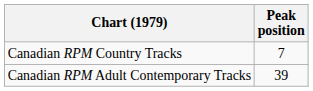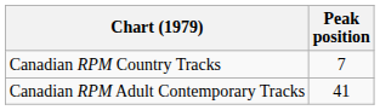 <table class="wikitable">
 <tr>
 <th align="left">Chart (1979)</th>
 <th align="center">Peak<br>position</th>
 </tr>
 <tr>
 <td align="left">Canadian <em>RPM</em> Country Tracks</td>
 <td align="center">7</td>
 </tr>
 <tr>
 <td align="left">Canadian <em>RPM</em> Adult Contemporary Tracks</td>
-<td align="center">39</td>
+<td align="center">41</td>
 </tr>
 </table>
